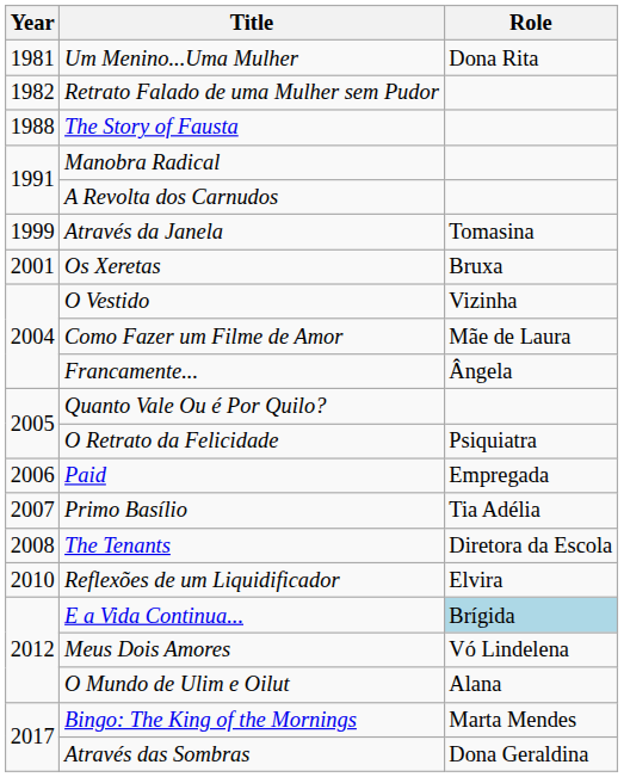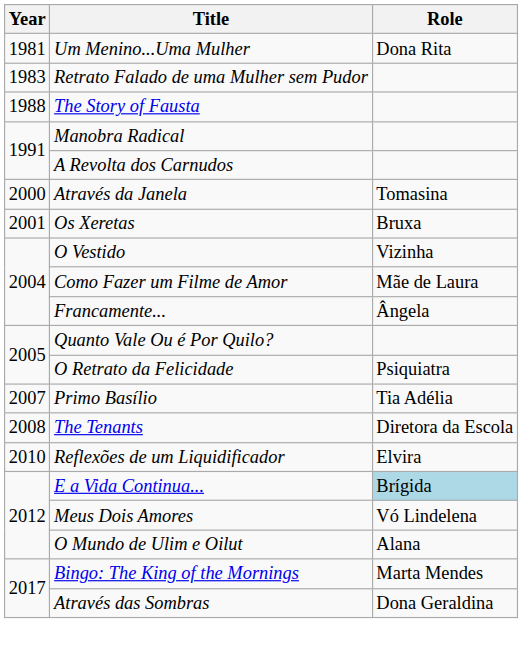 <table class="wikitable">
 <tr>
 <th>Year</th>
 <th>Title</th>
 <th>Role</th>
 </tr>
 <tr>
 <td>1981</td>
 <td><em>Um Menino...Uma Mulher</em></td>
 <td>Dona Rita</td>
 </tr>
 <tr>
-<td>1982</td>
+<td>1983</td>
 <td><em>Retrato Falado de uma Mulher sem Pudor</em></td>
 <td></td>
 </tr>
 <tr>
 <td>1988</td>
 <td><em><a href='#'>The Story of Fausta</a></em></td>
 <td></td>
 </tr>
 <tr>
 <td rowspan=2>1991</td>
 <td><em>Manobra Radical</em></td>
 <td></td>
 </tr>
 <tr>
 <td><em>A Revolta dos Carnudos</em></td>
 <td></td>
 </tr>
 <tr>
-<td>1999</td>
+<td>2000</td>
 <td><em>Através da Janela</em></td>
 <td>Tomasina</td>
 </tr>
 <tr>
 <td>2001</td>
 <td><em>Os Xeretas</em></td>
 <td>Bruxa</td>
 </tr>
 <tr>
 <td rowspan=3>2004</td>
 <td><em>O Vestido</em></td>
 <td>Vizinha</td>
 </tr>
 <tr>
 <td><em>Como Fazer um Filme de Amor</em></td>
 <td>Mãe de Laura</td>
 </tr>
 <tr>
 <td><em>Francamente...</em></td>
 <td>Ângela</td>
 </tr>
 <tr>
 <td rowspan=2>2005</td>
 <td><em>Quanto Vale Ou é Por Quilo?</em></td>
 <td></td>
 </tr>
 <tr>
 <td><em>O Retrato da Felicidade</em></td>
 <td>Psiquiatra</td>
-</tr>
-<tr>
-<td>2006</td>
-<td><em><a href='#'>Paid</a></em></td>
-<td>Empregada</td>
 </tr>
 <tr>
 <td>2007</td>
 <td><em>Primo Basílio</em></td>
 <td>Tia Adélia</td>
 </tr>
 <tr>
 <td>2008</td>
 <td><em><a href='#'>The Tenants</a></em></td>
 <td>Diretora da Escola</td>
 </tr>
 <tr>
 <td>2010</td>
 <td><em>Reflexões de um Liquidificador</em></td>
 <td>Elvira</td>
 </tr>
 <tr>
 <td rowspan=3>2012</td>
 <td><em><a href='#'>E a Vida Continua...</a></em></td>
 <td style="background: lightblue;">Brígida</td>
 </tr>
 <tr>
 <td><em>Meus Dois Amores</em></td>
 <td>Vó Lindelena</td>
 </tr>
 <tr>
 <td><em>O Mundo de Ulim e Oilut</em></td>
 <td>Alana</td>
 </tr>
 <tr>
 <td rowspan=2>2017</td>
 <td><em><a href='#'>Bingo: The King of the Mornings</a></em></td>
 <td>Marta Mendes</td>
 </tr>
 <tr>
 <td><em>Através das Sombras</em></td>
 <td>Dona Geraldina</td>
 </tr>
 </table>
